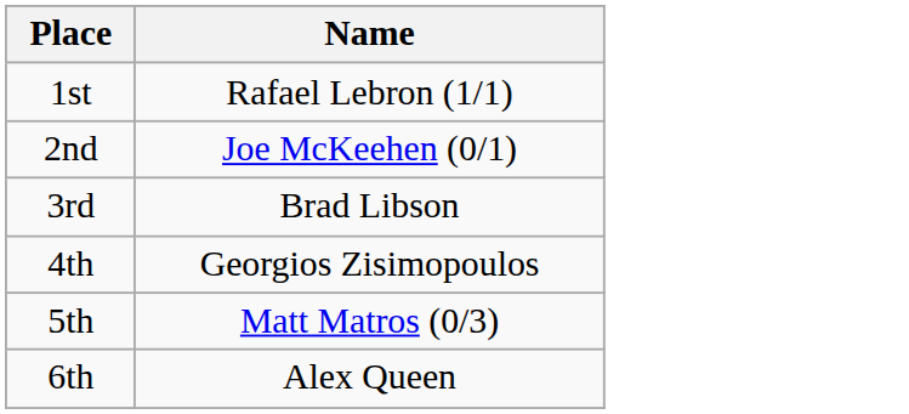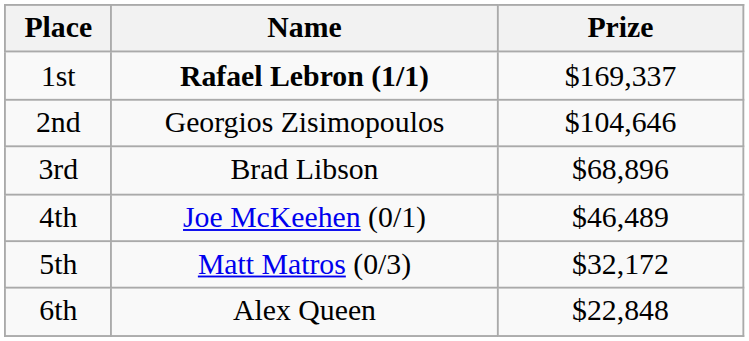 <table class="wikitable">
 <tr>
 <th width="50">Place</th>
 <th width="200">Name</th>
+<th width="125">Prize</th>
 </tr>
 <tr>
 <td align = "center">1st</td>
-<td align = "center">Rafael Lebron (1/1)</td>
+<td align = "center"><strong>Rafael Lebron (1/1)</strong></td>
+<td align = "center">$169,337</td>
 </tr>
 <tr>
 <td align = "center">2nd</td>
-<td align = "center"><a href='#'>Joe McKeehen</a> (0/1)</td>
+<td align = "center">Georgios Zisimopoulos</td>
+<td align = "center">$104,646</td>
 </tr>
 <tr>
 <td align = "center">3rd</td>
 <td align = "center">Brad Libson</td>
+<td align = "center">$68,896</td>
 </tr>
 <tr>
 <td align = "center">4th</td>
-<td align = "center">Georgios Zisimopoulos</td>
+<td align = "center"><a href='#'>Joe McKeehen</a> (0/1)</td>
+<td align = "center">$46,489</td>
 </tr>
 <tr>
 <td align = "center">5th</td>
 <td align = "center"><a href='#'>Matt Matros</a> (0/3)</td>
+<td align = "center">$32,172</td>
 </tr>
 <tr>
 <td align = "center">6th</td>
 <td align = "center">Alex Queen</td>
+<td align = "center">$22,848</td>
 </tr>
 </table>
